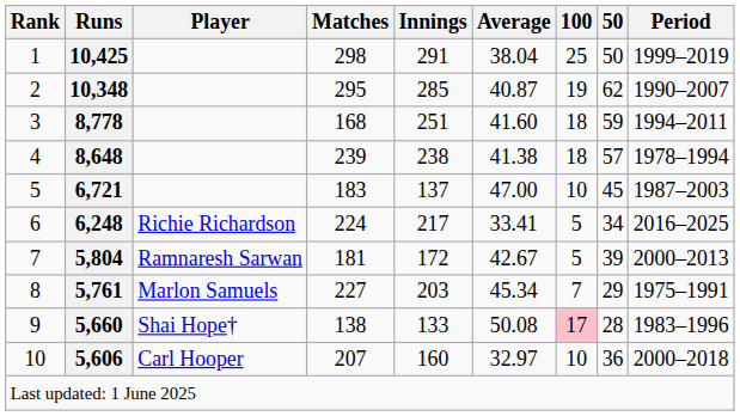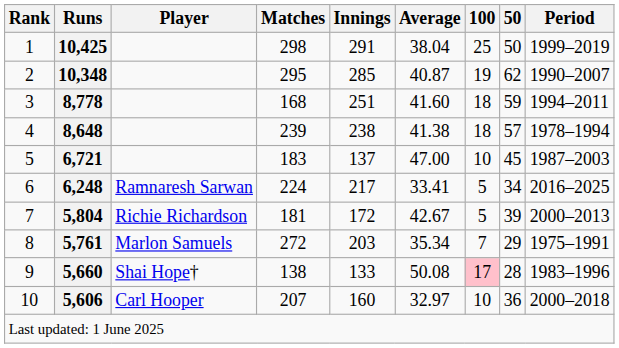 <table class="wikitable plainrowheaders sortable">
 <tr>
 <th scope=col>Rank</th>
 <th scope=col>Runs</th>
 <th scope=col>Player</th>
 <th scope=col>Matches</th>
 <th scope=col>Innings</th>
 <th scope=col>Average</th>
 <th scope=col>100</th>
 <th scope=col>50</th>
 <th scope=col>Period</th>
 </tr>
 <tr>
 <td align=center>1</td>
 <th scope=row style=text-align:center;>10,425</th>
 <td></td>
 <td align=center>298</td>
 <td align=center>291</td>
 <td align=center>38.04</td>
 <td align=center>25</td>
 <td align=center>50</td>
 <td>1999–2019</td>
 </tr>
 <tr>
 <td align=center>2</td>
 <th scope=row style=text-align:center;>10,348</th>
 <td></td>
 <td align=center>295</td>
 <td align=center>285</td>
 <td align=center>40.87</td>
 <td align=center>19</td>
 <td align=center>62</td>
 <td>1990–2007</td>
 </tr>
 <tr>
 <td align=center>3</td>
 <th scope=row style=text-align:center;>8,778</th>
 <td></td>
 <td align=center>168</td>
 <td align=center>251</td>
 <td align=center>41.60</td>
 <td align=center>18</td>
 <td align=center>59</td>
 <td>1994–2011</td>
 </tr>
 <tr>
 <td align=center>4</td>
 <th scope=row style=text-align:center;>8,648</th>
 <td></td>
 <td align=center>239</td>
 <td align=center>238</td>
 <td align=center>41.38</td>
 <td align=center>18</td>
 <td align=center>57</td>
 <td>1978–1994</td>
 </tr>
 <tr>
 <td align=center>5</td>
 <th scope=row style=text-align:center;>6,721</th>
 <td></td>
 <td align=center>183</td>
 <td align=center>137</td>
 <td align=center>47.00</td>
 <td align=center>10</td>
 <td align=center>45</td>
 <td>1987–2003</td>
 </tr>
 <tr>
 <td align=center>6</td>
 <th scope=row style=text-align:center;>6,248</th>
-<td><a href='#'>Richie Richardson</a></td>
+<td><a href='#'>Ramnaresh Sarwan</a></td>
 <td align=center>224</td>
 <td align=center>217</td>
 <td align=center>33.41</td>
 <td align=center>5</td>
 <td align=center>34</td>
 <td>2016–2025</td>
 </tr>
 <tr>
 <td align=center>7</td>
 <th scope=row style=text-align:center;>5,804</th>
-<td><a href='#'>Ramnaresh Sarwan</a></td>
+<td><a href='#'>Richie Richardson</a></td>
 <td align=center>181</td>
 <td align=center>172</td>
 <td align=center>42.67</td>
 <td align=center>5</td>
 <td align=center>39</td>
 <td>2000–2013</td>
 </tr>
 <tr>
 <td align=center>8</td>
 <th scope=row style=text-align:center;>5,761</th>
 <td><a href='#'>Marlon Samuels</a></td>
-<td align=center>227</td>
+<td align=center>272</td>
 <td align=center>203</td>
-<td align=center>45.34</td>
+<td align=center>35.34</td>
 <td align=center>7</td>
 <td align=center>29</td>
 <td>1975–1991</td>
 </tr>
 <tr>
 <td align="center">9</td>
 <th scope="row" style="text-align:center;">5,660</th>
 <td><a href='#'>Shai Hope</a>†</td>
 <td align="center">138</td>
 <td align="center">133</td>
 <td align="center">50.08</td>
 <td align="center" style="background: pink;">17</td>
 <td align="center">28</td>
 <td>1983–1996</td>
 </tr>
 <tr>
 <td align="center">10</td>
 <th scope="row" style="text-align:center;">5,606</th>
 <td><a href='#'>Carl Hooper</a></td>
 <td align="center">207</td>
 <td align="center">160</td>
 <td align="center">32.97</td>
 <td align="center">10</td>
 <td align="center">36</td>
 <td>2000–2018</td>
 </tr>
 <tr class=sortbottom>
 <td colspan=9><small>Last updated: 1 June 2025</small></td>
 </tr>
 </table>
